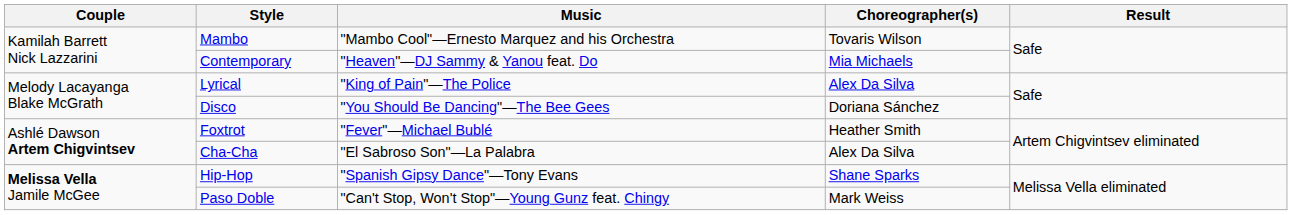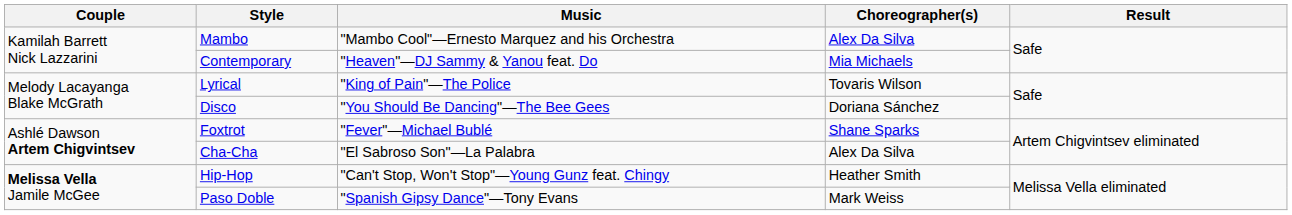 <table class="wikitable" style="width:90%;">
 <tr>
 <th>Couple</th>
 <th>Style</th>
 <th>Music</th>
 <th>Choreographer(s)</th>
 <th>Result</th>
 </tr>
 <tr>
 <td rowspan="2">Kamilah Barrett<br>Nick Lazzarini</td>
 <td><a href='#'>Mambo</a></td>
 <td>"Mambo Cool"—Ernesto Marquez and his Orchestra</td>
-<td>Tovaris Wilson</td>
+<td><a href='#'>Alex Da Silva</a></td>
 <td rowspan="2">Safe</td>
 </tr>
 <tr>
 <td><a href='#'>Contemporary</a></td>
 <td>"<a href='#'>Heaven</a>"—<a href='#'>DJ Sammy</a> & <a href='#'>Yanou</a> feat. <a href='#'>Do</a></td>
 <td><a href='#'>Mia Michaels</a></td>
 </tr>
 <tr>
 <td rowspan="2">Melody Lacayanga<br>Blake McGrath</td>
 <td><a href='#'>Lyrical</a></td>
 <td>"<a href='#'>King of Pain</a>"—<a href='#'>The Police</a></td>
-<td><a href='#'>Alex Da Silva</a></td>
+<td>Tovaris Wilson</td>
 <td rowspan="2">Safe</td>
 </tr>
 <tr>
 <td><a href='#'>Disco</a></td>
 <td>"<a href='#'>You Should Be Dancing</a>"—<a href='#'>The Bee Gees</a></td>
 <td>Doriana Sánchez</td>
 </tr>
 <tr>
 <td rowspan="2">Ashlé Dawson<br><strong>Artem Chigvintsev</strong></td>
 <td><a href='#'>Foxtrot</a></td>
 <td>"<a href='#'>Fever</a>"—<a href='#'>Michael Bublé</a></td>
-<td>Heather Smith</td>
+<td><a href='#'>Shane Sparks</a></td>
 <td rowspan="2">Artem Chigvintsev eliminated</td>
 </tr>
 <tr>
 <td><a href='#'>Cha-Cha</a></td>
 <td>"El Sabroso Son"—La Palabra</td>
 <td>Alex Da Silva</td>
 </tr>
 <tr>
 <td rowspan="2"><strong>Melissa Vella</strong><br>Jamile McGee</td>
 <td><a href='#'>Hip-Hop</a></td>
-<td>"<a href='#'>Spanish Gipsy Dance</a>"—Tony Evans</td>
-<td><a href='#'>Shane Sparks</a></td>
+<td>"Can't Stop, Won't Stop"—<a href='#'>Young Gunz</a> feat. <a href='#'>Chingy</a></td>
+<td>Heather Smith</td>
 <td rowspan="2">Melissa Vella eliminated</td>
 </tr>
 <tr>
 <td><a href='#'>Paso Doble</a></td>
-<td>"Can't Stop, Won't Stop"—<a href='#'>Young Gunz</a> feat. <a href='#'>Chingy</a></td>
+<td>"<a href='#'>Spanish Gipsy Dance</a>"—Tony Evans</td>
 <td>Mark Weiss</td>
 </tr>
 </table>
